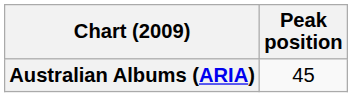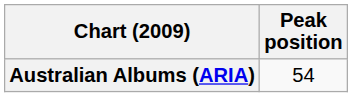 <table class="wikitable plainrowheaders">
 <tr>
 <th>Chart (2009)</th>
 <th>Peak<br>position</th>
 </tr>
 <tr>
 <th scope="row">Australian Albums (<a href='#'>ARIA</a>)</th>
-<td align="center">45</td>
+<td align="center">54</td>
 </tr>
 </table>
